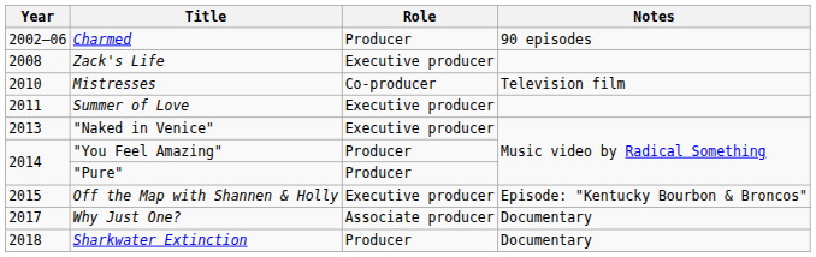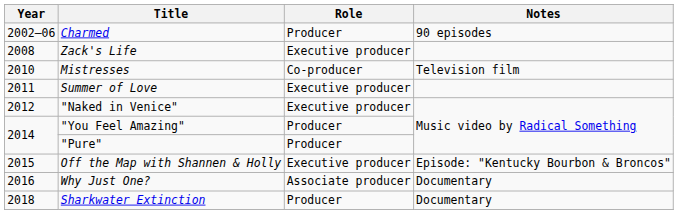 <table class="wikitable">
 <tr>
 <th>Year</th>
 <th>Title</th>
 <th>Role</th>
 <th>Notes</th>
 </tr>
 <tr>
 <td>2002–06</td>
 <td><em><a href='#'>Charmed</a></em></td>
 <td>Producer</td>
 <td>90 episodes</td>
 </tr>
 <tr>
 <td>2008</td>
 <td><em>Zack's Life</em></td>
 <td>Executive producer</td>
 <td></td>
 </tr>
 <tr>
 <td>2010</td>
 <td><em>Mistresses</em></td>
 <td>Co-producer</td>
 <td>Television film</td>
 </tr>
 <tr>
 <td>2011</td>
 <td><em>Summer of Love</em></td>
 <td>Executive producer</td>
 <td></td>
 </tr>
 <tr>
-<td>2013</td>
+<td>2012</td>
 <td>"Naked in Venice"</td>
 <td>Executive producer</td>
 <td rowspan=3>Music video by <a href='#'>Radical Something</a></td>
 </tr>
 <tr>
 <td rowspan=2>2014</td>
 <td>"You Feel Amazing"</td>
 <td>Producer</td>
 </tr>
 <tr>
 <td>"Pure"</td>
 <td>Producer</td>
 </tr>
 <tr>
 <td>2015</td>
 <td><em>Off the Map with Shannen & Holly</em></td>
 <td>Executive producer</td>
 <td>Episode: "Kentucky Bourbon & Broncos"</td>
 </tr>
 <tr>
-<td>2017</td>
+<td>2016</td>
 <td><em>Why Just One?</em></td>
 <td>Associate producer</td>
 <td>Documentary</td>
 </tr>
 <tr>
 <td>2018</td>
 <td><em><a href='#'>Sharkwater Extinction</a></em></td>
 <td>Producer</td>
 <td>Documentary</td>
 </tr>
 </table>
